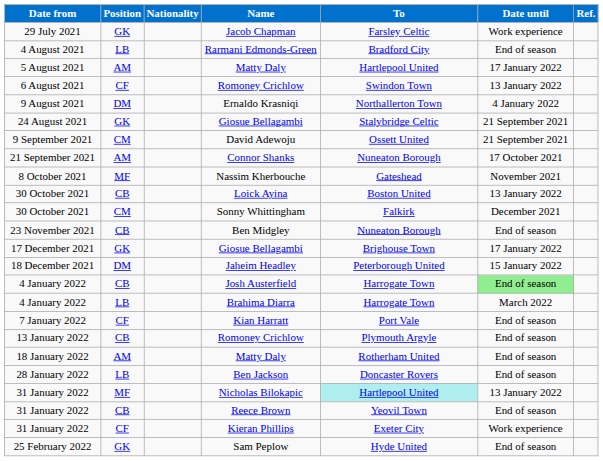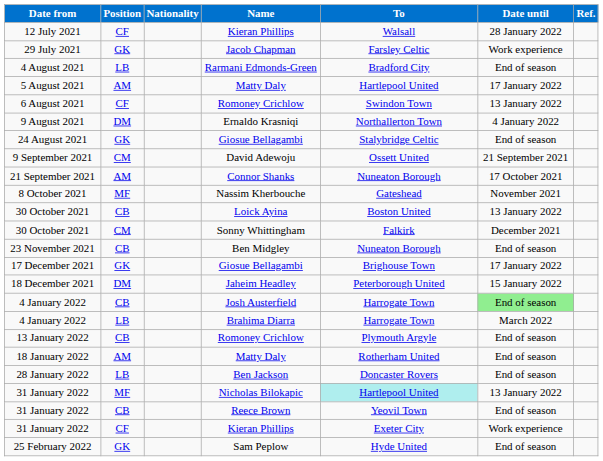 <table class="wikitable"  style="text-align:center; font-size:90%; ">
 <tr>
 <th style="background:#0072ce; color:#ffffff; width:120px;">Date from</th>
 <th style="background:#0072ce; color:#ffffff; width:50px;">Position</th>
 <th style="background:#0072ce; color:#ffffff; width:50px;">Nationality</th>
 <th style="background:#0072ce; color:#ffffff; width:150px;">Name</th>
 <th style="background:#0072ce; color:#ffffff; width:200px;">To</th>
 <th style="background:#0072ce; color:#ffffff; width:120px;">Date until</th>
 <th style="background:#0072ce; color:#ffffff; width:25px;">Ref.</th>
+</tr>
+<tr>
+<td>12 July 2021</td>
+<td><a href='#'>CF</a></td>
+<td></td>
+<td><a href='#'>Kieran Phillips</a></td>
+<td> <a href='#'>Walsall</a></td>
+<td>28 January 2022</td>
+<td></td>
 </tr>
 <tr>
 <td>29 July 2021</td>
 <td><a href='#'>GK</a></td>
 <td></td>
 <td><a href='#'>Jacob Chapman</a></td>
 <td> <a href='#'>Farsley Celtic</a></td>
 <td>Work experience</td>
 <td></td>
 </tr>
 <tr>
 <td>4 August 2021</td>
 <td><a href='#'>LB</a></td>
 <td></td>
 <td><a href='#'>Rarmani Edmonds-Green</a></td>
 <td> <a href='#'>Bradford City</a></td>
 <td>End of season</td>
 <td></td>
 </tr>
 <tr>
 <td>5 August 2021</td>
 <td><a href='#'>AM</a></td>
 <td></td>
 <td><a href='#'>Matty Daly</a></td>
 <td> <a href='#'>Hartlepool United</a></td>
 <td>17 January 2022</td>
 <td></td>
 </tr>
 <tr>
 <td>6 August 2021</td>
 <td><a href='#'>CF</a></td>
 <td></td>
 <td><a href='#'>Romoney Crichlow</a></td>
 <td> <a href='#'>Swindon Town</a></td>
 <td>13 January 2022</td>
 <td></td>
 </tr>
 <tr>
 <td>9 August 2021</td>
 <td><a href='#'>DM</a></td>
 <td></td>
 <td>Ernaldo Krasniqi</td>
 <td> <a href='#'>Northallerton Town</a></td>
 <td>4 January 2022</td>
 <td></td>
 </tr>
 <tr>
 <td>24 August 2021</td>
 <td><a href='#'>GK</a></td>
 <td></td>
 <td><a href='#'>Giosue Bellagambi</a></td>
 <td> <a href='#'>Stalybridge Celtic</a></td>
-<td>21 September 2021</td>
+<td>End of season</td>
 <td></td>
 </tr>
 <tr>
 <td>9 September 2021</td>
 <td><a href='#'>CM</a></td>
 <td></td>
 <td>David Adewoju</td>
 <td> <a href='#'>Ossett United</a></td>
 <td>21 September 2021</td>
 <td></td>
 </tr>
 <tr>
 <td>21 September 2021</td>
 <td><a href='#'>AM</a></td>
 <td></td>
 <td><a href='#'>Connor Shanks</a></td>
 <td> <a href='#'>Nuneaton Borough</a></td>
 <td>17 October 2021</td>
 <td></td>
 </tr>
 <tr>
 <td>8 October 2021</td>
 <td><a href='#'>MF</a></td>
 <td></td>
 <td>Nassim Kherbouche</td>
 <td> <a href='#'>Gateshead</a></td>
 <td>November 2021</td>
 <td></td>
 </tr>
 <tr>
 <td>30 October 2021</td>
 <td><a href='#'>CB</a></td>
 <td></td>
 <td><a href='#'>Loick Ayina</a></td>
 <td> <a href='#'>Boston United</a></td>
 <td>13 January 2022</td>
 <td></td>
 </tr>
 <tr>
 <td>30 October 2021</td>
 <td><a href='#'>CM</a></td>
 <td></td>
 <td>Sonny Whittingham</td>
 <td> <a href='#'>Falkirk</a></td>
 <td>December 2021</td>
 <td></td>
 </tr>
 <tr>
 <td>23 November 2021</td>
 <td><a href='#'>CB</a></td>
 <td></td>
 <td>Ben Midgley</td>
 <td> <a href='#'>Nuneaton Borough</a></td>
 <td>End of season</td>
 <td></td>
 </tr>
 <tr>
 <td>17 December 2021</td>
 <td><a href='#'>GK</a></td>
 <td></td>
 <td><a href='#'>Giosue Bellagambi</a></td>
 <td> <a href='#'>Brighouse Town</a></td>
 <td>17 January 2022</td>
 <td></td>
 </tr>
 <tr>
 <td>18 December 2021</td>
 <td><a href='#'>DM</a></td>
 <td></td>
 <td><a href='#'>Jaheim Headley</a></td>
 <td> <a href='#'>Peterborough United</a></td>
 <td>15 January 2022</td>
 <td></td>
 </tr>
 <tr>
 <td>4 January 2022</td>
 <td><a href='#'>CB</a></td>
 <td></td>
 <td><a href='#'>Josh Austerfield</a></td>
 <td> <a href='#'>Harrogate Town</a></td>
 <td style="background: lightgreen;">End of season</td>
 <td></td>
 </tr>
 <tr>
 <td>4 January 2022</td>
 <td><a href='#'>LB</a></td>
 <td></td>
 <td><a href='#'>Brahima Diarra</a></td>
 <td> <a href='#'>Harrogate Town</a></td>
 <td>March 2022</td>
 <td></td>
 </tr>
 <tr>
-<td>7 January 2022</td>
-<td><a href='#'>CF</a></td>
-<td></td>
-<td><a href='#'>Kian Harratt</a></td>
-<td> <a href='#'>Port Vale</a></td>
-<td>End of season</td>
-<td></td>
-</tr>
-<tr>
 <td>13 January 2022</td>
 <td><a href='#'>CB</a></td>
 <td></td>
 <td><a href='#'>Romoney Crichlow</a></td>
 <td> <a href='#'>Plymouth Argyle</a></td>
 <td>End of season</td>
 <td></td>
 </tr>
 <tr>
 <td>18 January 2022</td>
 <td><a href='#'>AM</a></td>
 <td></td>
 <td><a href='#'>Matty Daly</a></td>
 <td> <a href='#'>Rotherham United</a></td>
 <td>End of season</td>
 <td></td>
 </tr>
 <tr>
 <td>28 January 2022</td>
 <td><a href='#'>LB</a></td>
 <td></td>
 <td><a href='#'>Ben Jackson</a></td>
 <td> <a href='#'>Doncaster Rovers</a></td>
 <td>End of season</td>
 <td></td>
 </tr>
 <tr>
 <td>31 January 2022</td>
 <td><a href='#'>MF</a></td>
 <td></td>
 <td><a href='#'>Nicholas Bilokapic</a></td>
 <td style="background: paleturquoise;"> <a href='#'>Hartlepool United</a></td>
 <td>13 January 2022</td>
 <td></td>
 </tr>
 <tr>
 <td>31 January 2022</td>
 <td><a href='#'>CB</a></td>
 <td></td>
 <td><a href='#'>Reece Brown</a></td>
 <td> <a href='#'>Yeovil Town</a></td>
 <td>End of season</td>
 <td></td>
 </tr>
 <tr>
 <td>31 January 2022</td>
 <td><a href='#'>CF</a></td>
 <td></td>
 <td><a href='#'>Kieran Phillips</a></td>
 <td> <a href='#'>Exeter City</a></td>
 <td>Work experience</td>
 <td></td>
 </tr>
 <tr>
 <td>25 February 2022</td>
 <td><a href='#'>GK</a></td>
 <td></td>
 <td>Sam Peplow</td>
 <td> <a href='#'>Hyde United</a></td>
 <td>End of season</td>
 <td></td>
 </tr>
 </table>
